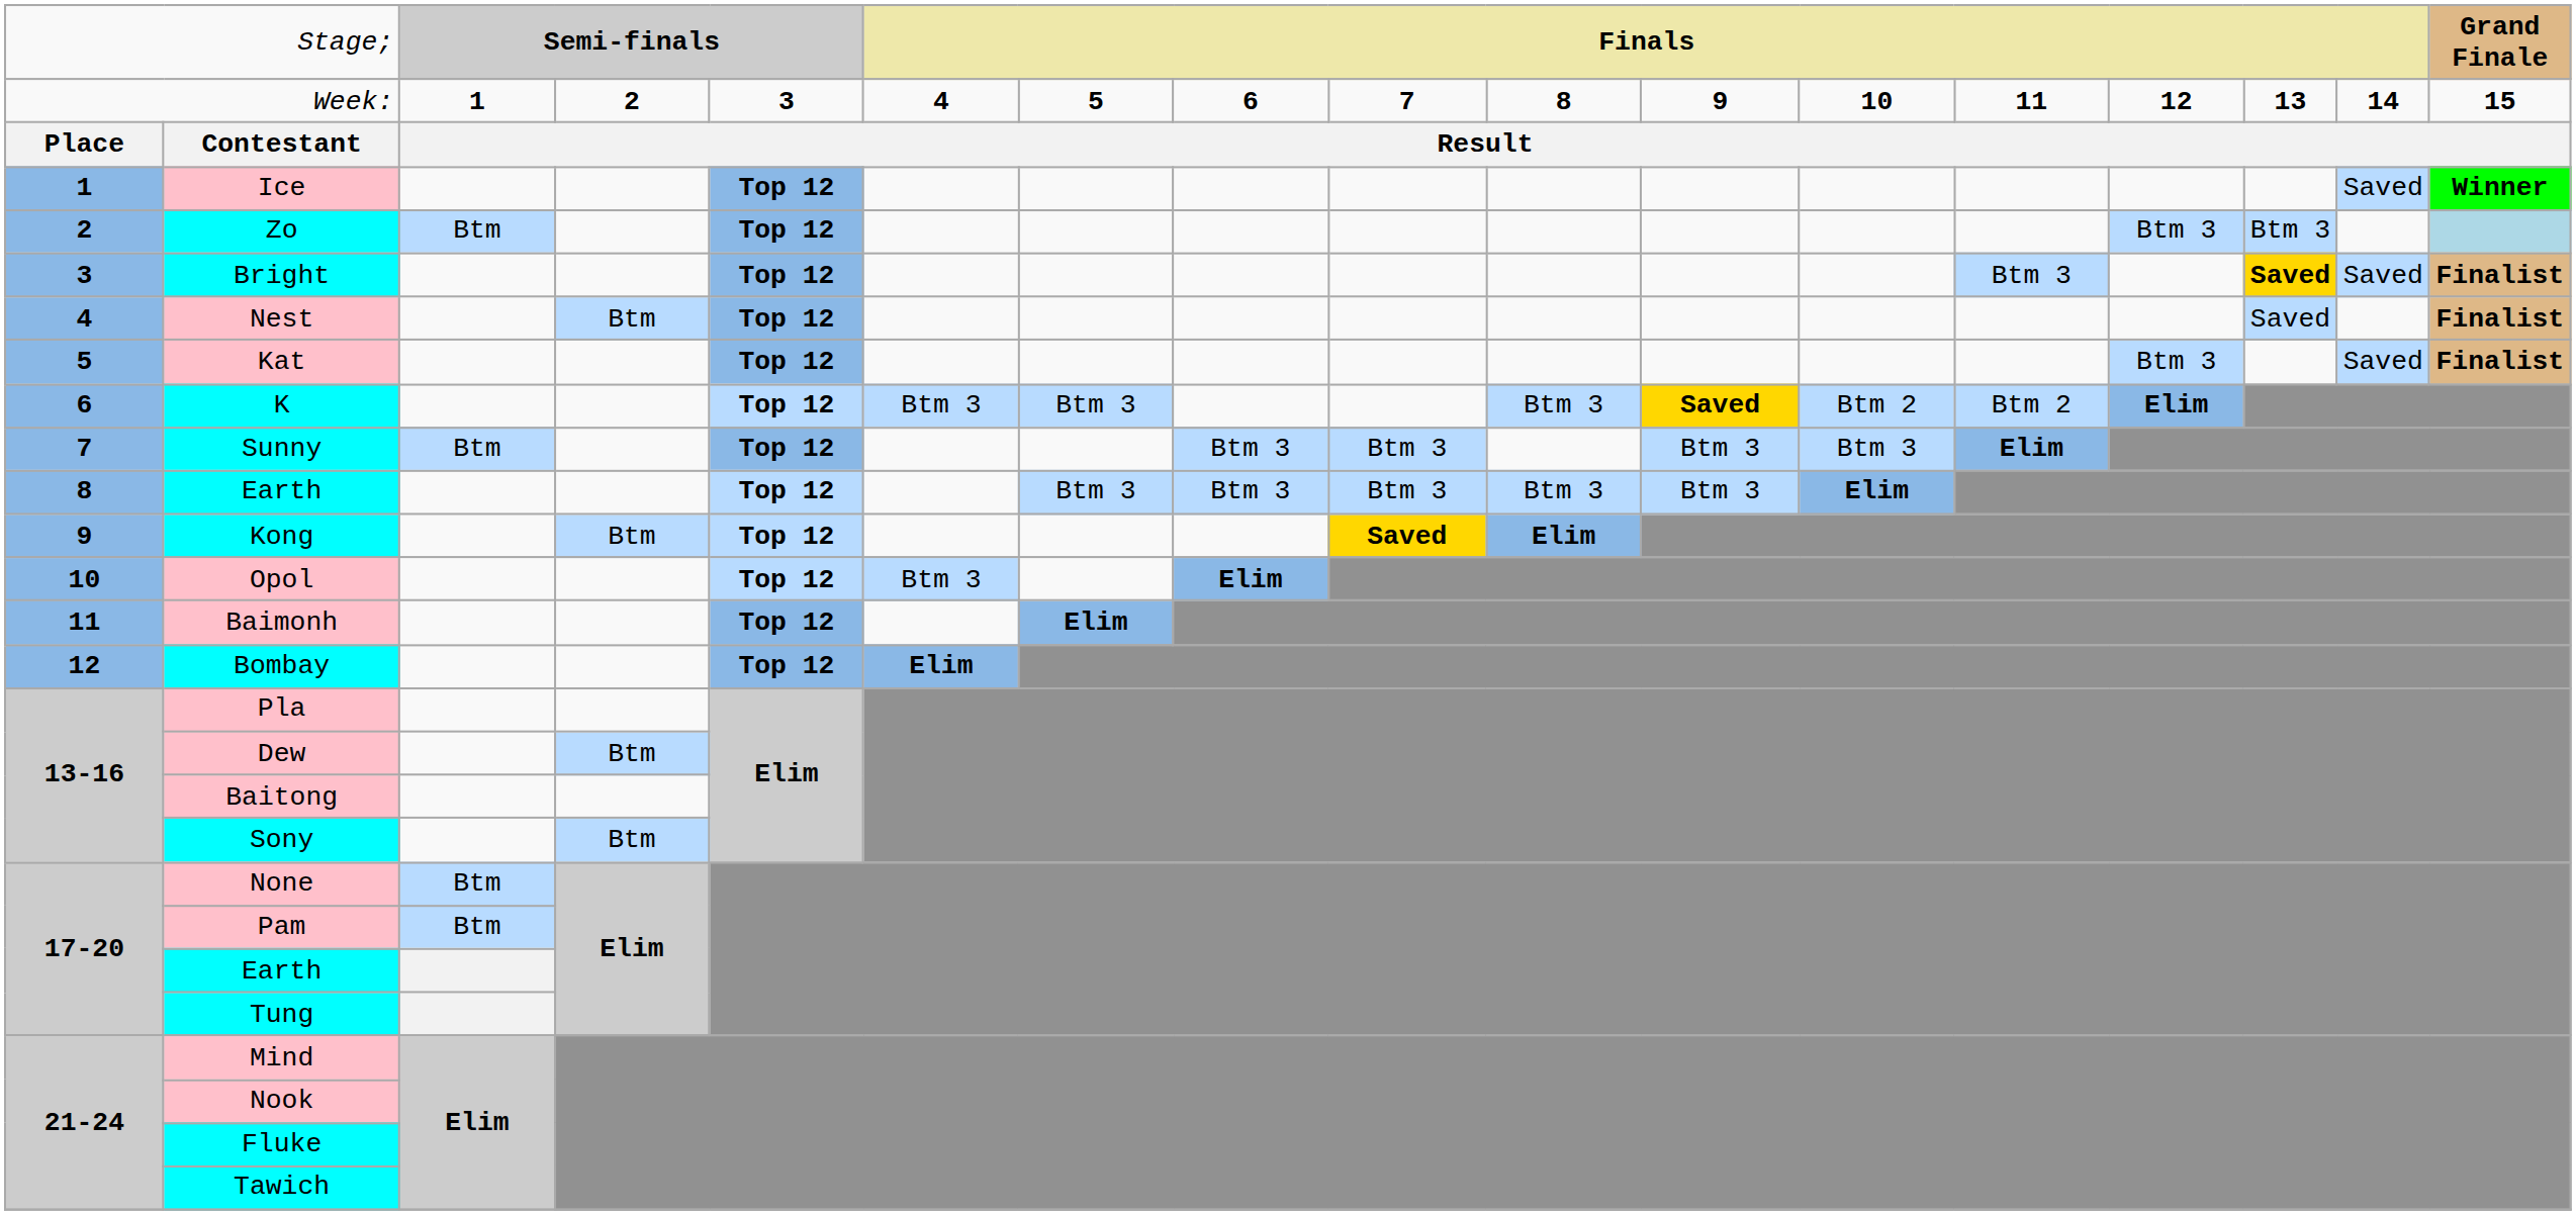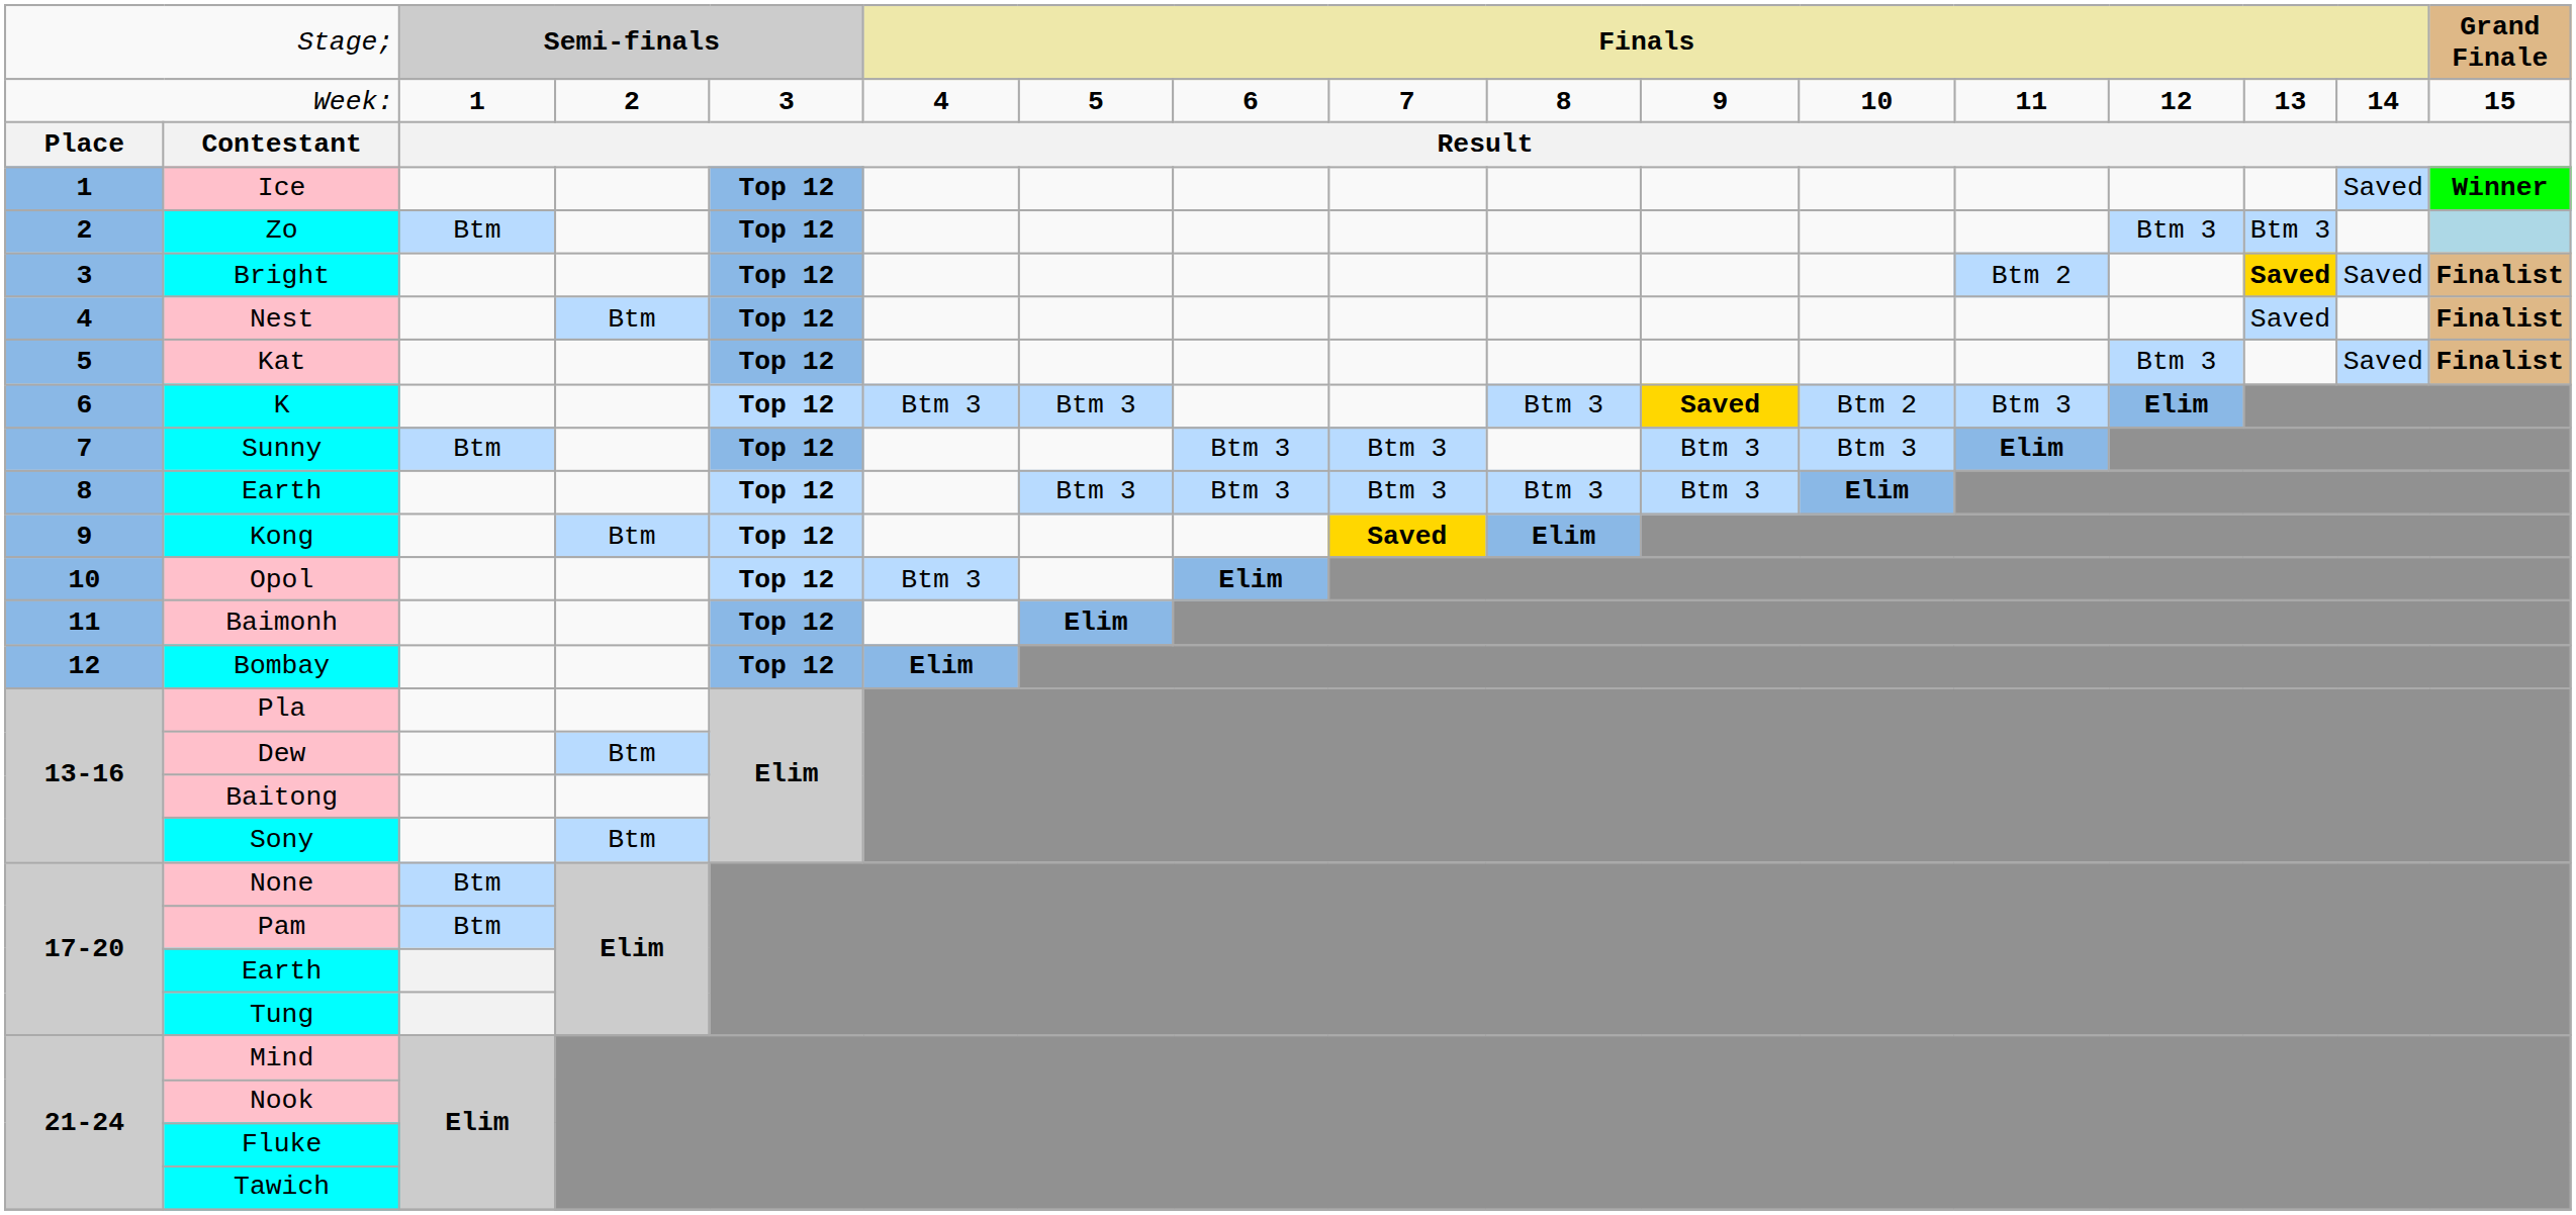 <table class="wikitable" style="text-align:center; font-size:85% margin:1em auto;">
 <tr>
 <td width=30% colspan="2" align="right"><em>Stage;</em></td>
 <td colspan="3" style="background:#ccc;"><strong>Semi-finals</strong></td>
 <td colspan="11" bgcolor="palegoldenrod" align="Center"><strong>Finals</strong></td>
 <td colspan="1" bgcolor="DEB887" align="Center"><strong>Grand Finale</strong></td>
 </tr>
 <tr>
 <td colspan="2" align="right"><em>Week:</em></td>
 <td style="width:7%" align="center"><strong>1</strong></td>
 <td style="width:7%" align="center"><strong>2</strong></td>
 <td style="width:7%" align="center"><strong>3</strong></td>
 <td style="width:7%" align="center"><strong>4</strong></td>
 <td style="width:7%" align="center"><strong>5</strong></td>
 <td style="width:7%" align="center"><strong>6</strong></td>
 <td style="width:7%" align="center"><strong>7</strong></td>
 <td style="width:7%" align="center"><strong>8</strong></td>
 <td style="width:7%" align="center"><strong>9</strong></td>
 <td style="width:7%" align="center"><strong>10</strong></td>
 <td style="width:7%" align="center"><strong>11</strong></td>
 <td style="width:7%" align="center"><strong>12</strong></td>
 <td style="width:7%" align="center"><strong>13</strong></td>
 <td style="width:7%" align="center"><strong>14</strong></td>
 <td style="width:7%" align="center"><strong>15</strong></td>
 </tr>
 <tr>
 <th style="width:7%">Place</th>
 <th style="width:10%">Contestant</th>
 <th style="width:20%" colspan="15" align="center">Result</th>
 </tr>
 <tr>
 <td align="center" style="background:#8ab8e6;"><strong>1</strong></td>
 <td bgcolor="pink">Ice</td>
 <td></td>
 <td></td>
 <td style="background:#8ab8e6;"><strong>Top 12</strong></td>
 <td></td>
 <td></td>
 <td></td>
 <td></td>
 <td></td>
 <td></td>
 <td></td>
 <td></td>
 <td></td>
 <td></td>
 <td style="background:#b8dbff;">Saved</td>
 <td style="background:lime; width:;"><strong>Winner</strong></td>
 </tr>
 <tr>
 <td align="center" style="background:#8ab8e6;"><strong>2</strong></td>
 <td bgcolor="cyan">Zo</td>
 <td style="background:#b8dbff;">Btm</td>
 <td></td>
 <td style="background:#8ab8e6;"><strong>Top 12</strong></td>
 <td></td>
 <td></td>
 <td></td>
 <td></td>
 <td></td>
 <td></td>
 <td></td>
 <td></td>
 <td style="background:#b8dbff;">Btm 3</td>
 <td style="background:#b8dbff;">Btm 3</td>
 <td></td>
 <td style="background:lightblue"></td>
 </tr>
 <tr>
 <td style="text-align:center; background:#8ab8e6;"><strong>3</strong></td>
 <td bgcolor="cyan">Bright</td>
 <td></td>
 <td></td>
 <td style="background:#8ab8e6;"><strong>Top 12</strong></td>
 <td></td>
 <td></td>
 <td></td>
 <td></td>
 <td></td>
 <td></td>
 <td></td>
-<td style="background:#b8dbff;">Btm 3</td>
+<td style="background:#b8dbff;">Btm 2</td>
 <td></td>
 <td style="background:gold"><strong>Saved</strong></td>
 <td style="background:#b8dbff;">Saved</td>
 <td bgcolor="#DEB887" align="center"><strong>Finalist</strong></td>
 </tr>
 <tr>
 <td style="text-align:center; background:#8ab8e6;"><strong>4</strong></td>
 <td bgcolor="pink">Nest</td>
 <td></td>
 <td style="background:#b8dbff;">Btm</td>
 <td style="background:#8ab8e6;"><strong>Top 12</strong></td>
 <td></td>
 <td></td>
 <td></td>
 <td></td>
 <td></td>
 <td></td>
 <td></td>
 <td></td>
 <td></td>
 <td style="background:#b8dbff;">Saved</td>
 <td></td>
 <td bgcolor="#DEB887" align="center"><strong>Finalist</strong></td>
 </tr>
 <tr>
 <td align="center" style="background:#8ab8e6;"><strong>5</strong></td>
 <td bgcolor="pink">Kat</td>
 <td></td>
 <td></td>
 <td style="background:#8ab8e6;"><strong>Top 12</strong></td>
 <td></td>
 <td></td>
 <td></td>
 <td></td>
 <td></td>
 <td></td>
 <td></td>
 <td></td>
 <td style="background:#b8dbff;">Btm 3</td>
 <td></td>
 <td style="background:#b8dbff;">Saved</td>
 <td bgcolor="#DEB887" align="center"><strong>Finalist</strong></td>
 </tr>
 <tr>
 <td align="center" style="background:#8ab8e6;"><strong>6</strong></td>
 <td bgcolor="cyan">K</td>
 <td></td>
 <td></td>
 <td style="background:#b8dbff;"><strong>Top 12</strong></td>
 <td style="background:#b8dbff;">Btm 3</td>
 <td style="background:#b8dbff;">Btm 3</td>
 <td></td>
 <td></td>
 <td style="background:#b8dbff;">Btm 3</td>
 <td style="background:gold"><strong>Saved</strong></td>
 <td style="background:#b8dbff;">Btm 2</td>
-<td style="background:#b8dbff;">Btm 2</td>
+<td style="background:#b8dbff;">Btm 3</td>
 <td align="center" style="background:#8ab8e6;"><strong>Elim</strong></td>
 <td style="background:#919191;" colspan="3"></td>
 </tr>
 <tr>
 <td align="center" style="background:#8ab8e6;"><strong>7</strong></td>
 <td bgcolor="cyan">Sunny</td>
 <td style="background:#b8dbff;">Btm</td>
 <td></td>
 <td style="background:#8ab8e6;"><strong>Top 12</strong></td>
 <td></td>
 <td></td>
 <td style="background:#b8dbff;">Btm 3</td>
 <td style="background:#b8dbff;">Btm 3</td>
 <td></td>
 <td style="background:#b8dbff;">Btm 3</td>
 <td style="background:#b8dbff;">Btm 3</td>
 <td align="center" style="background:#8ab8e6;"><strong>Elim</strong></td>
 <td style="background:#919191;" colspan="4"></td>
 </tr>
 <tr>
 <td align="center" style="background:#8ab8e6;"><strong>8</strong></td>
 <td bgcolor="cyan">Earth</td>
 <td></td>
 <td></td>
 <td style="background:#b8dbff;"><strong>Top 12</strong></td>
 <td></td>
 <td style="background:#b8dbff;">Btm 3</td>
 <td style="background:#b8dbff;">Btm 3</td>
 <td style="background:#b8dbff;">Btm 3</td>
 <td style="background:#b8dbff;">Btm 3</td>
 <td style="background:#b8dbff;">Btm 3</td>
 <td align="center" style="background:#8ab8e6;"><strong>Elim</strong></td>
 <td style="background:#919191;" colspan="5"></td>
 </tr>
 <tr>
 <td align="center" style="background:#8ab8e6;"><strong>9</strong></td>
 <td bgcolor="cyan">Kong</td>
 <td></td>
 <td style="background:#b8dbff;">Btm</td>
 <td style="background:#b8dbff;"><strong>Top 12</strong></td>
 <td></td>
 <td></td>
 <td></td>
 <td style="background:gold"><strong>Saved</strong></td>
 <td align="center" style="background:#8ab8e6;"><strong>Elim</strong></td>
 <td style="background:#919191;" colspan="7"></td>
 </tr>
 <tr>
 <td align="center" style="background:#8ab8e6;"><strong>10</strong></td>
 <td bgcolor="pink">Opol</td>
 <td></td>
 <td></td>
 <td style="background:#b8dbff;"><strong>Top 12</strong></td>
 <td style="background:#b8dbff;">Btm 3</td>
 <td></td>
 <td align="center" style="background:#8ab8e6;"><strong>Elim</strong></td>
 <td style="background:#919191;" colspan="9"></td>
 </tr>
 <tr>
 <td align="center" style="background:#8ab8e6;"><strong>11</strong></td>
 <td bgcolor="pink">Baimonh</td>
 <td></td>
 <td></td>
 <td style="background:#8ab8e6;"><strong>Top 12</strong></td>
 <td></td>
 <td align="center" style="background:#8ab8e6;"><strong>Elim</strong></td>
 <td style="background:#919191;" colspan="10"></td>
 </tr>
 <tr>
 <td align="center" style="background:#8ab8e6;"><strong>12</strong></td>
 <td bgcolor="cyan">Bombay</td>
 <td></td>
 <td></td>
 <td style="background:#8ab8e6;"><strong>Top 12</strong></td>
 <td align="center" style="background:#8ab8e6;"><strong>Elim</strong></td>
 <td style="background:#919191;" colspan="11"></td>
 </tr>
 <tr>
 <td align="center" bgcolor="#CCCCCC" rowspan="4"><strong>13-16</strong></td>
 <td bgcolor="pink">Pla</td>
 <td></td>
 <td></td>
 <td align="center" style="background:#ccc;"  rowspan="4"><strong>Elim</strong></td>
 <td style="background:#919191;" colspan="12" rowspan="4"></td>
 </tr>
 <tr>
 <td bgcolor="pink">Dew</td>
 <td></td>
 <td style="background:#b8dbff;">Btm</td>
 </tr>
 <tr>
 <td bgcolor="pink">Baitong</td>
 <td></td>
 <td></td>
 </tr>
 <tr>
 <td bgcolor="cyan">Sony</td>
 <td></td>
 <td style="background:#b8dbff;">Btm</td>
 </tr>
 <tr>
 <td align="center" bgcolor="#CCCCCC" rowspan="4"><strong>17-20</strong></td>
 <td bgcolor="pink">None</td>
 <td style="background:#b8dbff;">Btm</td>
 <td align="center" style="background:#ccc;"  rowspan="4"><strong>Elim</strong></td>
 <td style="background:#919191;" colspan="13" rowspan="4"></td>
 </tr>
 <tr>
 <td bgcolor="pink">Pam</td>
 <td style="background:#b8dbff;">Btm</td>
 </tr>
 <tr>
 <td bgcolor="cyan">Earth</td>
 <th></th>
 </tr>
 <tr>
 <td bgcolor="cyan">Tung</td>
 <th></th>
 </tr>
 <tr>
 <td align="center" bgcolor="#CCCCCC" rowspan="4"><strong>21-24</strong></td>
 <td bgcolor="pink">Mind</td>
 <td align="center" style="background:#ccc;"  rowspan="4"><strong>Elim</strong></td>
 <td style="background:#919191;" colspan="14" rowspan="4"></td>
 </tr>
 <tr>
 <td bgcolor="pink">Nook</td>
 </tr>
 <tr>
 <td bgcolor="cyan">Fluke</td>
 </tr>
 <tr>
 <td bgcolor="cyan">Tawich</td>
 </tr>
 <tr>
 </tr>
 </table>
